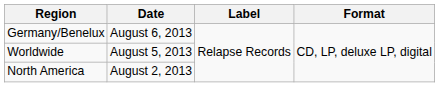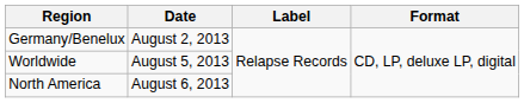 <table class="wikitable">
 <tr>
 <th>Region</th>
 <th>Date</th>
 <th>Label</th>
 <th>Format</th>
 </tr>
 <tr>
 <td>Germany/Benelux</td>
-<td>August 6, 2013</td>
+<td>August 2, 2013</td>
 <td rowspan="3">Relapse Records</td>
 <td rowspan="3">CD, LP, deluxe LP, digital</td>
 </tr>
 <tr>
 <td>Worldwide</td>
 <td>August 5, 2013</td>
 </tr>
 <tr>
 <td>North America</td>
-<td>August 2, 2013</td>
+<td>August 6, 2013</td>
 </tr>
 </table>
